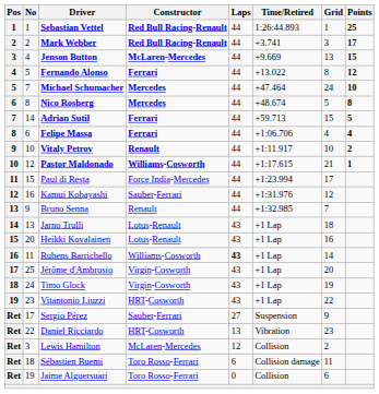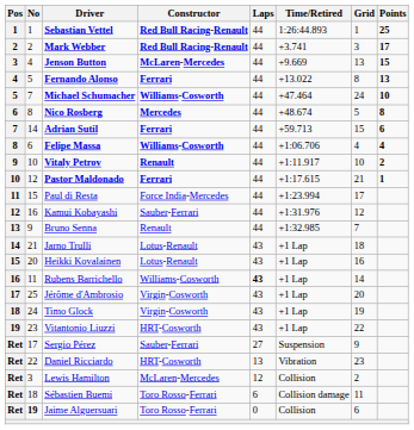 <table class="wikitable" style="font-size: 85%">
 <tr>
 <th>Pos</th>
 <th>No</th>
 <th>Driver</th>
 <th>Constructor</th>
 <th>Laps</th>
 <th>Time/Retired</th>
 <th>Grid</th>
 <th>Points</th>
 </tr>
 <tr>
 <th>1</th>
 <td>1</td>
 <td> <strong><a href='#'>Sebastian Vettel</a></strong></td>
 <td><strong><a href='#'>Red Bull Racing</a>-<a href='#'>Renault</a></strong></td>
 <td>44</td>
 <td>1:26:44.893</td>
 <td>1</td>
 <td><strong>25</strong></td>
 </tr>
 <tr>
 <th>2</th>
 <td>2</td>
 <td> <strong><a href='#'>Mark Webber</a></strong></td>
 <td><strong><a href='#'>Red Bull Racing</a>-<a href='#'>Renault</a></strong></td>
 <td>44</td>
 <td>+3.741</td>
 <td>3</td>
 <td><strong>17</strong></td>
 </tr>
 <tr>
 <th>3</th>
 <td>4</td>
 <td> <strong><a href='#'>Jenson Button</a></strong></td>
 <td><strong><a href='#'>McLaren</a>-<a href='#'>Mercedes</a></strong></td>
 <td>44</td>
 <td>+9.669</td>
 <td>13</td>
 <td><strong>15</strong></td>
 </tr>
 <tr>
 <th>4</th>
 <td>5</td>
 <td> <strong><a href='#'>Fernando Alonso</a></strong></td>
 <td><strong><a href='#'>Ferrari</a></strong></td>
 <td>44</td>
 <td>+13.022</td>
 <td>8</td>
-<td><strong>12</strong></td>
+<td><strong>13</strong></td>
 </tr>
 <tr>
 <th>5</th>
 <td>7</td>
 <td> <strong><a href='#'>Michael Schumacher</a></strong></td>
-<td><strong><a href='#'>Mercedes</a></strong></td>
+<td><strong><a href='#'>Williams</a>-<a href='#'>Cosworth</a></strong></td>
 <td>44</td>
 <td>+47.464</td>
 <td>24</td>
 <td><strong>10</strong></td>
 </tr>
 <tr>
 <th>6</th>
 <td>8</td>
 <td> <strong><a href='#'>Nico Rosberg</a></strong></td>
 <td><strong><a href='#'>Mercedes</a></strong></td>
 <td>44</td>
 <td>+48.674</td>
 <td>5</td>
 <td><strong>8</strong></td>
 </tr>
 <tr>
 <th>7</th>
 <td>14</td>
 <td> <strong><a href='#'>Adrian Sutil</a></strong></td>
 <td><strong><a href='#'>Ferrari</a></strong></td>
 <td>44</td>
 <td>+59.713</td>
 <td>15</td>
-<td><strong>5</strong></td>
+<td><strong>6</strong></td>
 </tr>
 <tr>
 <th>8</th>
 <td>6</td>
 <td> <strong><a href='#'>Felipe Massa</a></strong></td>
-<td><strong><a href='#'>Ferrari</a></strong></td>
+<td><strong><a href='#'>Williams</a>-<a href='#'>Cosworth</a></strong></td>
 <td>44</td>
 <td>+1:06.706</td>
 <td>4</td>
 <td><strong>4</strong></td>
 </tr>
 <tr>
 <th>9</th>
 <td>10</td>
 <td> <strong><a href='#'>Vitaly Petrov</a></strong></td>
 <td><strong><a href='#'>Renault</a></strong></td>
 <td>44</td>
 <td>+1:11.917</td>
 <td>10</td>
 <td><strong>2</strong></td>
 </tr>
 <tr>
 <th>10</th>
 <td>12</td>
 <td> <strong><a href='#'>Pastor Maldonado</a></strong></td>
-<td><strong><a href='#'>Williams</a>-<a href='#'>Cosworth</a></strong></td>
+<td><strong><a href='#'>Ferrari</a></strong></td>
 <td>44</td>
 <td>+1:17.615</td>
 <td>21</td>
 <td><strong>1</strong></td>
 </tr>
 <tr>
 <th>11</th>
 <td>15</td>
 <td> <a href='#'>Paul di Resta</a></td>
 <td><a href='#'>Force India</a>-<a href='#'>Mercedes</a></td>
 <td>44</td>
 <td>+1:23.994</td>
 <td>17</td>
 <td></td>
 </tr>
 <tr>
 <th>12</th>
 <td>16</td>
 <td> <a href='#'>Kamui Kobayashi</a></td>
 <td><a href='#'>Sauber</a>-<a href='#'>Ferrari</a></td>
 <td>44</td>
 <td>+1:31.976</td>
 <td>12</td>
 <td></td>
 </tr>
 <tr>
 <th>13</th>
 <td>9</td>
 <td> <a href='#'>Bruno Senna</a></td>
 <td><a href='#'>Renault</a></td>
 <td>44</td>
 <td>+1:32.985</td>
 <td>7</td>
 <td></td>
 </tr>
 <tr>
 <th>14</th>
-<td>13</td>
+<td>21</td>
 <td> <a href='#'>Jarno Trulli</a></td>
 <td><a href='#'>Lotus</a>-<a href='#'>Renault</a></td>
 <td>43</td>
 <td>+1 Lap</td>
 <td>18</td>
 <td></td>
 </tr>
 <tr>
 <th>15</th>
 <td>20</td>
 <td> <a href='#'>Heikki Kovalainen</a></td>
 <td><a href='#'>Lotus</a>-<a href='#'>Renault</a></td>
 <td>43</td>
 <td>+1 Lap</td>
 <td>16</td>
 <td></td>
 </tr>
 <tr>
 <th>16</th>
 <td>11</td>
 <td> <a href='#'>Rubens Barrichello</a></td>
 <td><a href='#'>Williams</a>-<a href='#'>Cosworth</a></td>
 <td><strong>43</strong></td>
 <td>+1 Lap</td>
 <td>14</td>
 <td></td>
 </tr>
 <tr>
 <th>17</th>
 <td>25</td>
 <td> <a href='#'>Jérôme d'Ambrosio</a></td>
 <td><a href='#'>Virgin</a>-<a href='#'>Cosworth</a></td>
 <td>43</td>
 <td>+1 Lap</td>
 <td>20</td>
 <td></td>
 </tr>
 <tr>
 <th>18</th>
 <td>24</td>
 <td> <a href='#'>Timo Glock</a></td>
 <td><a href='#'>Virgin</a>-<a href='#'>Cosworth</a></td>
 <td>43</td>
 <td>+1 Lap</td>
 <td>19</td>
 <td></td>
 </tr>
 <tr>
 <th>19</th>
 <td>23</td>
 <td> <a href='#'>Vitantonio Liuzzi</a></td>
 <td><a href='#'>HRT</a>-<a href='#'>Cosworth</a></td>
 <td>43</td>
 <td>+1 Lap</td>
 <td>22</td>
 <td></td>
 </tr>
 <tr>
 <th>Ret</th>
 <td>17</td>
 <td> <a href='#'>Sergio Pérez</a></td>
 <td><a href='#'>Sauber</a>-<a href='#'>Ferrari</a></td>
 <td>27</td>
 <td>Suspension</td>
 <td>9</td>
 <td></td>
 </tr>
 <tr>
 <th>Ret</th>
 <td>22</td>
 <td> <a href='#'>Daniel Ricciardo</a></td>
 <td><a href='#'>HRT</a>-<a href='#'>Cosworth</a></td>
 <td>13</td>
 <td>Vibration</td>
 <td>23</td>
 <td></td>
 </tr>
 <tr>
 <th>Ret</th>
 <td>3</td>
 <td> <a href='#'>Lewis Hamilton</a></td>
 <td><a href='#'>McLaren</a>-<a href='#'>Mercedes</a></td>
 <td>12</td>
 <td>Collision</td>
 <td>2</td>
 <td></td>
 </tr>
 <tr>
 <th>Ret</th>
 <td>18</td>
 <td> <a href='#'>Sébastien Buemi</a></td>
 <td><a href='#'>Toro Rosso</a>-<a href='#'>Ferrari</a></td>
 <td>6</td>
 <td>Collision damage</td>
 <td>11</td>
 <td></td>
 </tr>
 <tr>
 <th>Ret</th>
-<td>19</td>
+<td><strong>19</strong></td>
 <td> <a href='#'>Jaime Alguersuari</a></td>
 <td><a href='#'>Toro Rosso</a>-<a href='#'>Ferrari</a></td>
 <td>0</td>
 <td>Collision</td>
 <td>6</td>
 <td></td>
 </tr>
 <tr>
 <th colspan="8"></th>
 </tr>
 </table>
